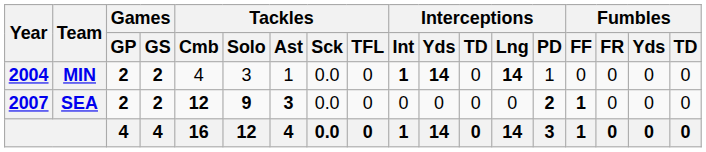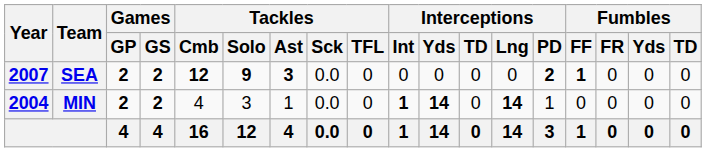 <table class="wikitable" style="text-align:center">
 <tr>
 <th rowspan="2">Year</th>
 <th rowspan="2">Team</th>
 <th colspan="2">Games</th>
 <th colspan="5">Tackles</th>
 <th colspan="5">Interceptions</th>
 <th colspan="4">Fumbles</th>
 </tr>
 <tr>
 <th>GP</th>
 <th>GS</th>
 <th>Cmb</th>
 <th>Solo</th>
 <th>Ast</th>
 <th>Sck</th>
 <th>TFL</th>
 <th>Int</th>
 <th>Yds</th>
 <th>TD</th>
 <th>Lng</th>
 <th>PD</th>
 <th>FF</th>
 <th>FR</th>
 <th>Yds</th>
 <th>TD</th>
 </tr>
 <tr>
+<th><a href='#'>2007</a></th>
+<th><a href='#'>SEA</a></th>
+<td><strong>2</strong></td>
+<td><strong>2</strong></td>
+<td><strong>12</strong></td>
+<td><strong>9</strong></td>
+<td><strong>3</strong></td>
+<td>0.0</td>
+<td>0</td>
+<td>0</td>
+<td>0</td>
+<td>0</td>
+<td>0</td>
+<td><strong>2</strong></td>
+<td><strong>1</strong></td>
+<td>0</td>
+<td>0</td>
+<td>0</td>
+</tr>
+<tr>
 <th><a href='#'>2004</a></th>
 <th><a href='#'>MIN</a></th>
 <td><strong>2</strong></td>
 <td><strong>2</strong></td>
 <td>4</td>
 <td>3</td>
 <td>1</td>
 <td>0.0</td>
 <td>0</td>
 <td><strong>1</strong></td>
 <td><strong>14</strong></td>
 <td>0</td>
 <td><strong>14</strong></td>
 <td>1</td>
 <td>0</td>
-<td>0</td>
-<td>0</td>
-<td>0</td>
-</tr>
-<tr>
-<th><a href='#'>2007</a></th>
-<th><a href='#'>SEA</a></th>
-<td><strong>2</strong></td>
-<td><strong>2</strong></td>
-<td><strong>12</strong></td>
-<td><strong>9</strong></td>
-<td><strong>3</strong></td>
-<td>0.0</td>
-<td>0</td>
-<td>0</td>
-<td>0</td>
-<td>0</td>
-<td>0</td>
-<td><strong>2</strong></td>
-<td><strong>1</strong></td>
 <td>0</td>
 <td>0</td>
 <td>0</td>
 </tr>
 <tr>
 <th colspan="2"></th>
 <th>4</th>
 <th>4</th>
 <th>16</th>
 <th>12</th>
 <th>4</th>
 <th>0.0</th>
 <th>0</th>
 <th>1</th>
 <th>14</th>
 <th>0</th>
 <th>14</th>
 <th>3</th>
 <th>1</th>
 <th>0</th>
 <th>0</th>
 <th>0</th>
 </tr>
 </table>
